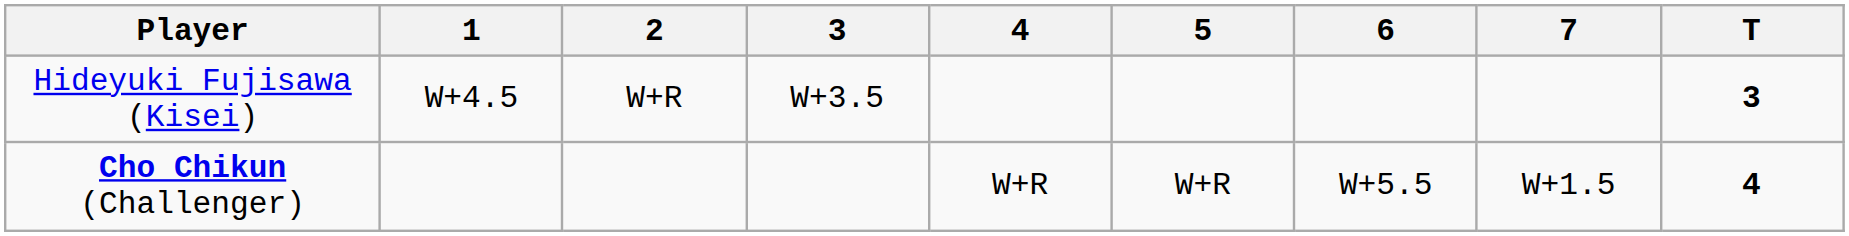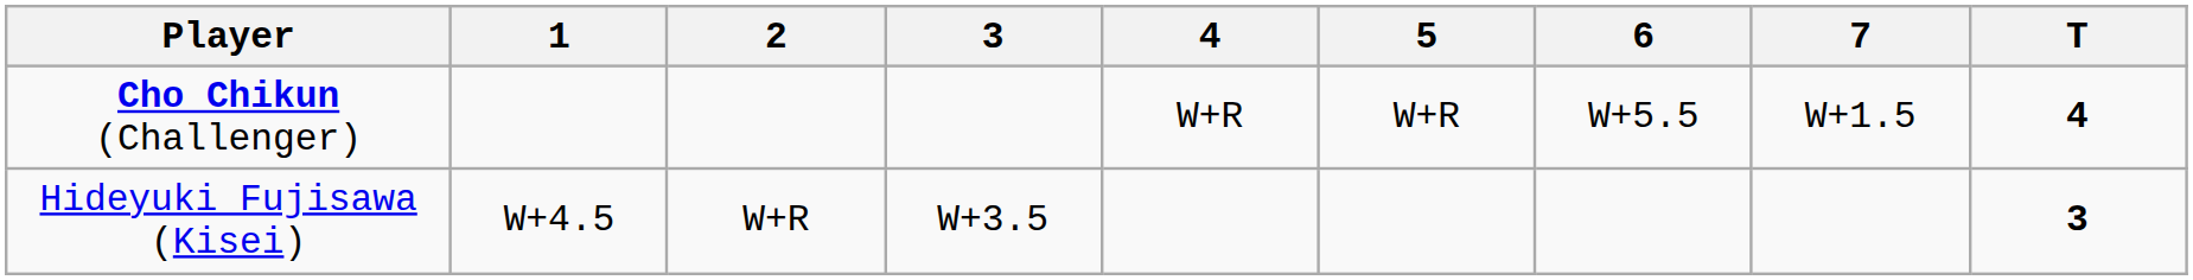 <table class="wikitable" style="text-align:center;">
 <tr>
 <th width=150>Player</th>
 <th width=70>1</th>
 <th width=70>2</th>
 <th width=70>3</th>
 <th width=70>4</th>
 <th width=70>5</th>
 <th width=70>6</th>
 <th width=70>7</th>
 <th width=70>T</th>
 </tr>
 <tr>
+<td><strong><a href='#'>Cho Chikun</a></strong> (Challenger)</td>
+<td></td>
+<td></td>
+<td></td>
+<td>W+R</td>
+<td>W+R</td>
+<td>W+5.5</td>
+<td>W+1.5</td>
+<td><strong>4</strong></td>
+</tr>
+<tr>
 <td><a href='#'>Hideyuki Fujisawa</a> (<a href='#'>Kisei</a>)</td>
 <td>W+4.5</td>
 <td>W+R</td>
 <td>W+3.5</td>
 <td></td>
 <td></td>
 <td></td>
 <td></td>
 <td><strong>3</strong></td>
 </tr>
-<tr>
-<td><strong><a href='#'>Cho Chikun</a></strong> (Challenger)</td>
-<td></td>
-<td></td>
-<td></td>
-<td>W+R</td>
-<td>W+R</td>
-<td>W+5.5</td>
-<td>W+1.5</td>
-<td><strong>4</strong></td>
-</tr>
 </table>
